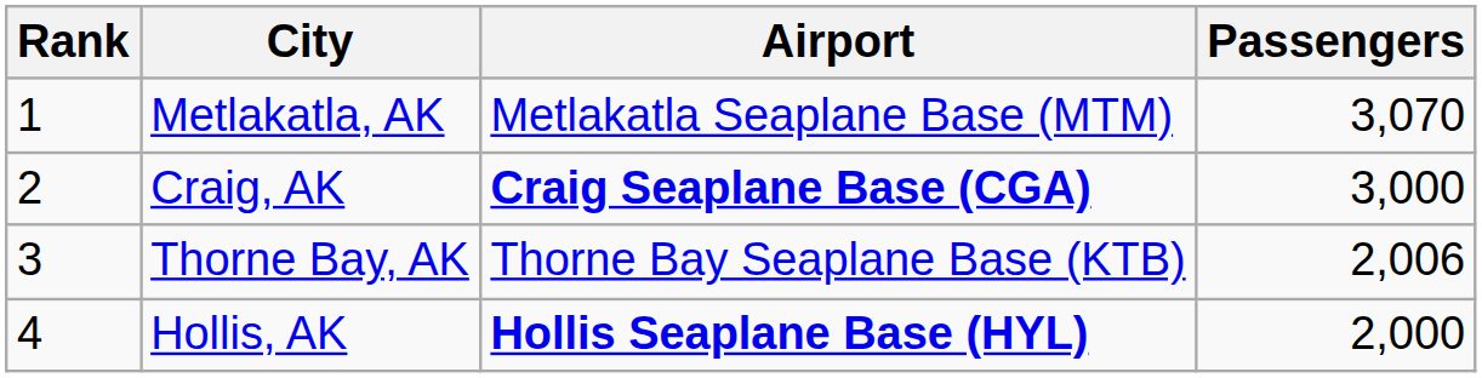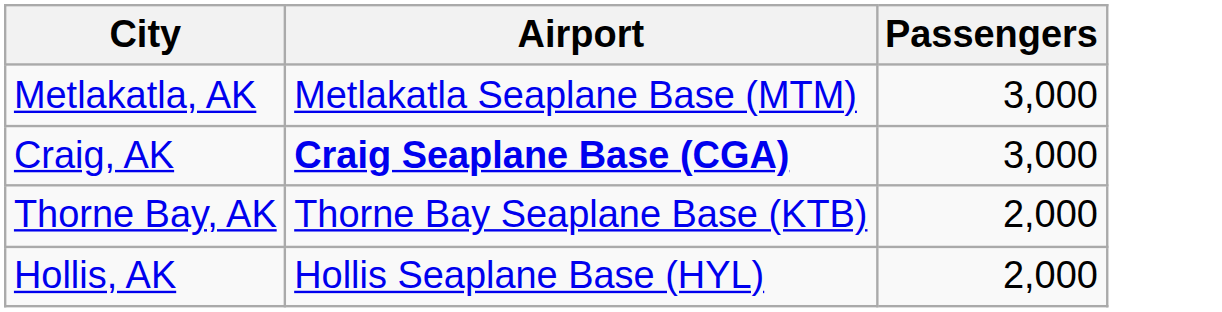 <table class="wikitable">
 <tr>
-<th>Rank</th>
 <th>City</th>
 <th>Airport</th>
 <th>Passengers</th>
 </tr>
 <tr>
-<td>1</td>
 <td><a href='#'>Metlakatla, AK</a></td>
 <td><a href='#'>Metlakatla Seaplane Base (MTM)</a></td>
-<td align=right>3,070</td>
+<td align=right>3,000</td>
 </tr>
 <tr>
-<td>2</td>
 <td><a href='#'>Craig, AK</a></td>
 <td><strong><a href='#'>Craig Seaplane Base (CGA)</a></strong></td>
 <td align=right>3,000</td>
 </tr>
 <tr>
-<td>3</td>
 <td><a href='#'>Thorne Bay, AK</a></td>
 <td><a href='#'>Thorne Bay Seaplane Base (KTB)</a></td>
-<td align=right>2,006</td>
+<td align=right>2,000</td>
 </tr>
 <tr>
-<td>4</td>
 <td><a href='#'>Hollis, AK</a></td>
-<td><strong><a href='#'>Hollis Seaplane Base (HYL)</a></strong></td>
+<td><a href='#'>Hollis Seaplane Base (HYL)</a></td>
 <td align=right>2,000</td>
 </tr>
 </table>
